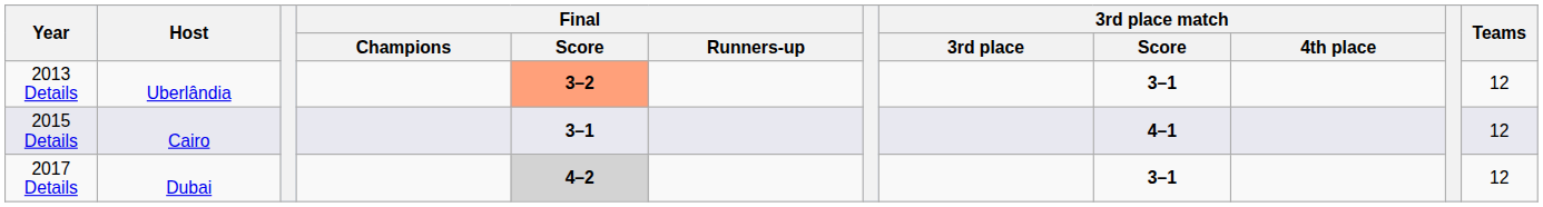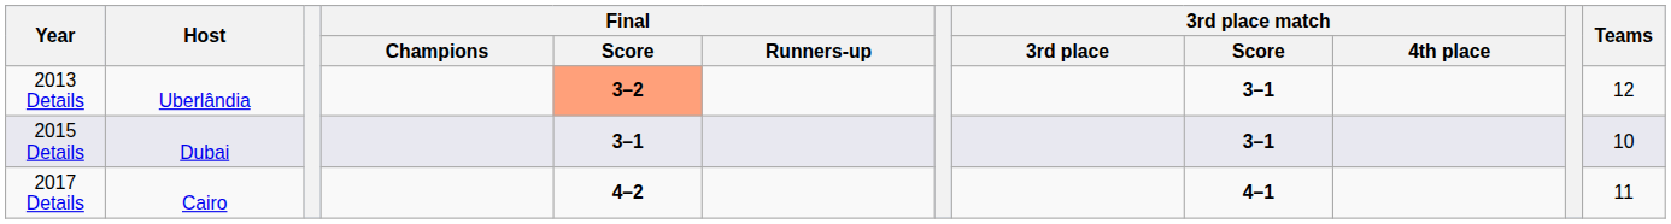 <table class="wikitable" style="font-size:90%; width:100%; text-align:center;">
 <tr bgcolor=#c1d8ff>
 <th rowspan=2 width=6%>Year</th>
 <th rowspan=2 width=12%>Host</th>
 <th width=1% rowspan=5 bgcolor=#ffffff></th>
 <th colspan=3>Final</th>
 <th width=1% rowspan=5 bgcolor=#ffffff></th>
 <th colspan=3>3rd place match</th>
 <th width=1% rowspan=5 bgcolor=#ffffff></th>
 <th rowspan=2 width=5%>Teams</th>
 </tr>
 <tr bgcolor=#efefef>
 <th width=14%>Champions</th>
 <th width=9%>Score</th>
 <th width=14%>Runners-up</th>
 <th width=14%>3rd place</th>
 <th width=9%>Score</th>
 <th width=14%>4th place</th>
 </tr>
 <tr>
 <td>2013<br><a href='#'>Details</a></td>
 <td><br><a href='#'>Uberlândia</a></td>
 <td><strong></strong></td>
 <td style="background: lightsalmon;"><strong>3–2</strong></td>
 <td></td>
 <td></td>
 <td><strong>3–1</strong></td>
 <td></td>
 <td>12</td>
 </tr>
 <tr bgcolor=#e8e8f0>
 <td>2015<br><a href='#'>Details</a></td>
-<td><br><a href='#'>Cairo</a></td>
+<td><br><a href='#'>Dubai</a></td>
 <td><strong></strong></td>
 <td><strong>3–1</strong></td>
 <td></td>
 <td></td>
-<td><strong>4–1</strong></td>
+<td><strong>3–1</strong></td>
 <td></td>
-<td>12</td>
+<td>10</td>
 </tr>
 <tr>
 <td>2017<br><a href='#'>Details</a></td>
-<td><br><a href='#'>Dubai</a></td>
+<td><br><a href='#'>Cairo</a></td>
 <td><strong></strong></td>
-<td style="background: lightgrey;"><strong>4–2</strong></td>
+<td><strong>4–2</strong></td>
 <td></td>
 <td></td>
-<td><strong>3–1</strong></td>
+<td><strong>4–1</strong></td>
 <td></td>
-<td>12</td>
+<td>11</td>
 </tr>
 </table>
